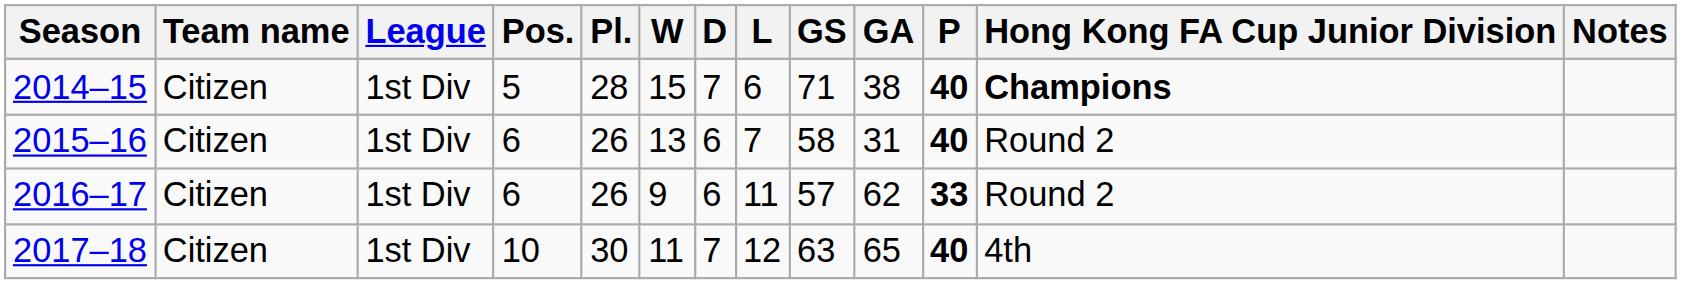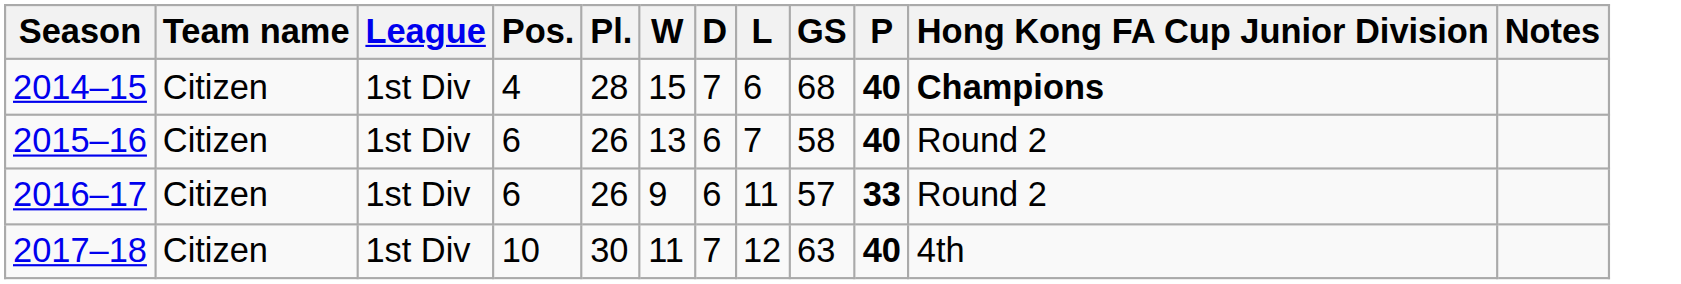 <table class="wikitable">
 <tr>
 <th>Season</th>
 <th>Team name</th>
 <th><a href='#'>League</a></th>
 <th>Pos.</th>
 <th>Pl.</th>
 <th>W</th>
 <th>D</th>
 <th>L</th>
 <th>GS</th>
-<th>GA</th>
 <th>P</th>
 <th>Hong Kong FA Cup Junior Division</th>
 <th>Notes</th>
 </tr>
 <tr>
 <td><a href='#'>2014–15</a></td>
 <td>Citizen</td>
 <td>1st Div</td>
-<td>5</td>
+<td>4</td>
 <td>28</td>
 <td>15</td>
 <td>7</td>
 <td>6</td>
-<td>71</td>
-<td>38</td>
+<td>68</td>
 <td><strong>40</strong></td>
 <td><strong>Champions</strong></td>
 <td></td>
 </tr>
 <tr>
 <td><a href='#'>2015–16</a></td>
 <td>Citizen</td>
 <td>1st Div</td>
 <td>6</td>
 <td>26</td>
 <td>13</td>
 <td>6</td>
 <td>7</td>
 <td>58</td>
-<td>31</td>
 <td><strong>40</strong></td>
 <td>Round 2</td>
 <td></td>
 </tr>
 <tr>
 <td><a href='#'>2016–17</a></td>
 <td>Citizen</td>
 <td>1st Div</td>
 <td>6</td>
 <td>26</td>
 <td>9</td>
 <td>6</td>
 <td>11</td>
 <td>57</td>
-<td>62</td>
 <td><strong>33</strong></td>
 <td>Round 2</td>
 <td></td>
 </tr>
 <tr>
 <td><a href='#'>2017–18</a></td>
 <td>Citizen</td>
 <td>1st Div</td>
 <td>10</td>
 <td>30</td>
 <td>11</td>
 <td>7</td>
 <td>12</td>
 <td>63</td>
-<td>65</td>
 <td><strong>40</strong></td>
 <td>4th</td>
 <td></td>
 </tr>
 </table>
